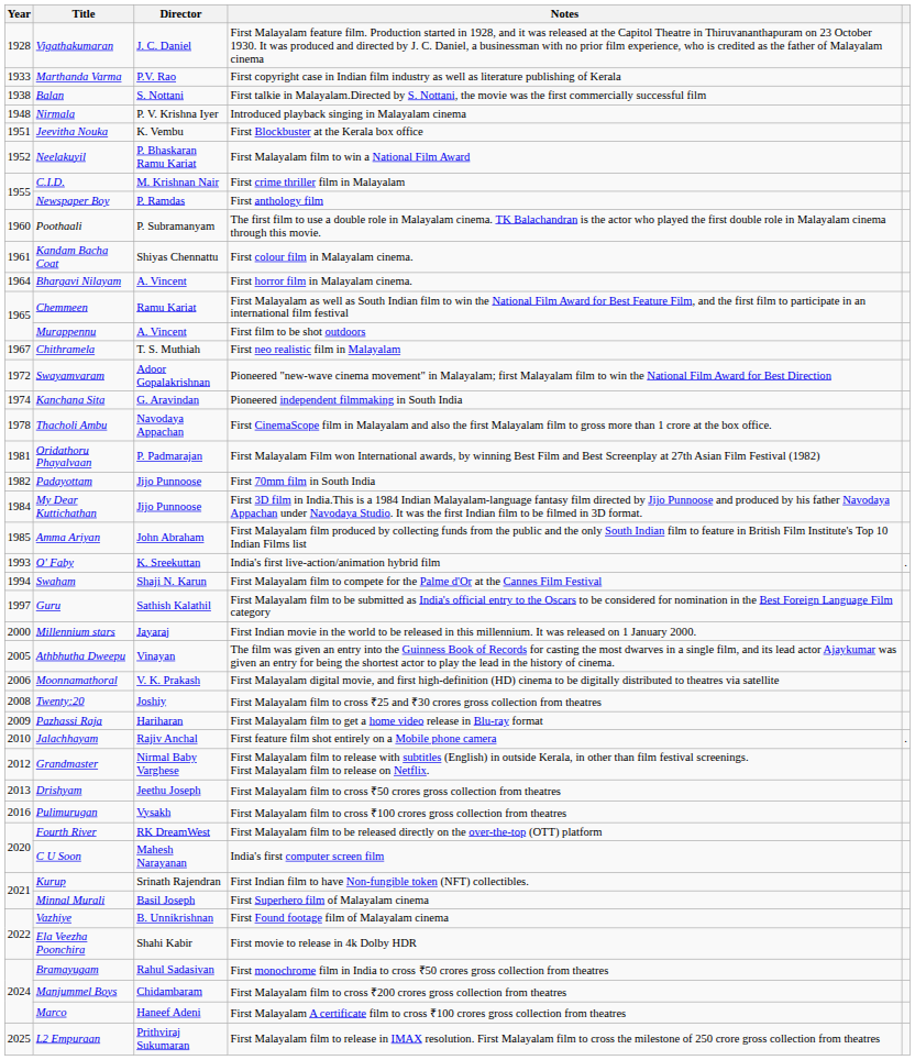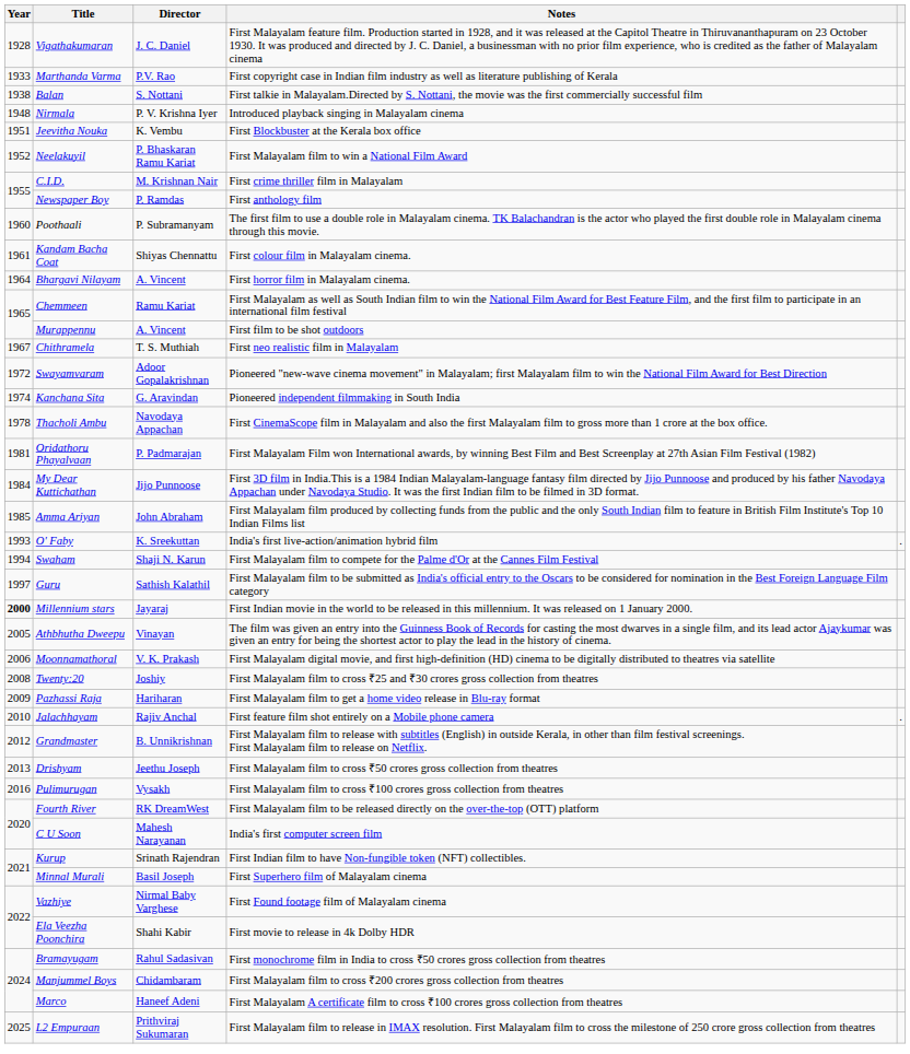 <table class="wikitable">
 <tr>
 <th>Year</th>
 <th>Title</th>
 <th>Director</th>
 <th>Notes</th>
 <th></th>
 </tr>
 <tr>
 <td>1928</td>
 <td><em><a href='#'>Vigathakumaran</a></em></td>
 <td><a href='#'>J. C. Daniel</a></td>
 <td>First Malayalam feature film. Production started in 1928, and it was released at the Capitol Theatre in Thiruvananthapuram on 23 October 1930. It was produced and directed by J. C. Daniel, a businessman with no prior film experience, who is credited as the father of Malayalam cinema</td>
 <td></td>
 </tr>
 <tr>
 <td>1933</td>
 <td><em><a href='#'>Marthanda Varma</a></em></td>
 <td><a href='#'>P.V. Rao</a></td>
 <td>First copyright case in Indian film industry as well as literature publishing of Kerala</td>
 <td></td>
 </tr>
 <tr>
 <td>1938</td>
 <td><em><a href='#'>Balan</a></em></td>
 <td><a href='#'>S. Nottani</a></td>
 <td>First talkie in Malayalam.Directed by <a href='#'>S. Nottani</a>, the movie was the first commercially successful film</td>
 <td></td>
 </tr>
 <tr>
 <td>1948</td>
 <td><em><a href='#'>Nirmala</a></em></td>
 <td>P. V. Krishna Iyer</td>
 <td>Introduced playback singing in Malayalam cinema</td>
 <td></td>
 </tr>
 <tr>
 <td>1951</td>
 <td><em><a href='#'>Jeevitha Nouka</a></em></td>
 <td>K. Vembu</td>
 <td>First <a href='#'>Blockbuster</a> at the Kerala box office</td>
 <td></td>
 </tr>
 <tr>
 <td>1952</td>
 <td><em><a href='#'>Neelakuyil</a></em></td>
 <td><a href='#'>P. Bhaskaran</a><br><a href='#'>Ramu Kariat</a></td>
 <td>First Malayalam film to win a <a href='#'>National Film Award</a></td>
 <td></td>
 </tr>
 <tr>
 <td rowspan="2">1955</td>
 <td><em><a href='#'>C.I.D.</a></em></td>
 <td><a href='#'>M. Krishnan Nair</a></td>
 <td>First <a href='#'>crime thriller</a> film in Malayalam</td>
 <td></td>
 </tr>
 <tr>
 <td><em><a href='#'>Newspaper Boy</a></em></td>
 <td><a href='#'>P. Ramdas</a></td>
 <td>First <a href='#'>anthology film</a></td>
 <td></td>
 </tr>
 <tr>
 <td>1960</td>
 <td><em>Poothaali</em></td>
 <td>P. Subramanyam</td>
 <td>The first film to use a double role in Malayalam cinema. <a href='#'>TK Balachandran</a> is the actor who played the first double role in Malayalam cinema through this movie.</td>
 <td></td>
 </tr>
 <tr>
 <td>1961</td>
 <td><em><a href='#'>Kandam Bacha Coat</a></em></td>
 <td>Shiyas Chennattu</td>
 <td>First <a href='#'>colour film</a> in Malayalam cinema.</td>
 <td></td>
 </tr>
 <tr>
 <td>1964</td>
 <td><em><a href='#'>Bhargavi Nilayam</a></em></td>
 <td><a href='#'>A. Vincent</a></td>
 <td>First <a href='#'>horror film</a> in Malayalam cinema.</td>
 <td></td>
 </tr>
 <tr>
 <td rowspan="2">1965</td>
 <td><em><a href='#'>Chemmeen</a></em></td>
 <td><a href='#'>Ramu Kariat</a></td>
 <td>First Malayalam as well as South Indian film to win the <a href='#'>National Film Award for Best Feature Film</a>, and the first film to participate in an international film festival</td>
 <td></td>
 </tr>
 <tr>
 <td><em><a href='#'>Murappennu</a></em></td>
 <td><a href='#'>A. Vincent</a></td>
 <td>First film to be shot <a href='#'>outdoors</a></td>
 <td></td>
 </tr>
 <tr>
 <td>1967</td>
 <td><em><a href='#'>Chithramela</a></em></td>
 <td>T. S. Muthiah</td>
 <td>First <a href='#'>neo realistic</a> film in <a href='#'>Malayalam</a></td>
 <td></td>
 </tr>
 <tr>
 <td>1972</td>
 <td><em><a href='#'>Swayamvaram</a></em></td>
 <td><a href='#'>Adoor Gopalakrishnan</a></td>
 <td>Pioneered "new-wave cinema movement" in Malayalam; first Malayalam film to win the <a href='#'>National Film Award for Best Direction</a></td>
 <td></td>
 </tr>
 <tr>
 <td>1974</td>
 <td><em><a href='#'>Kanchana Sita</a></em></td>
 <td><a href='#'>G. Aravindan</a></td>
 <td>Pioneered <a href='#'>independent filmmaking</a> in South India</td>
 <td></td>
 </tr>
 <tr>
 <td>1978</td>
 <td><em><a href='#'>Thacholi Ambu</a></em></td>
 <td><a href='#'>Navodaya Appachan</a></td>
 <td>First <a href='#'>CinemaScope</a> film in Malayalam and also the first Malayalam film to gross more than 1 crore at the box office.</td>
 <td></td>
 </tr>
 <tr>
 <td>1981</td>
 <td><em><a href='#'>Oridathoru Phayalvaan</a></em></td>
 <td><a href='#'>P. Padmarajan</a></td>
 <td>First Malayalam Film won International awards, by winning Best Film and Best Screenplay at 27th Asian Film Festival (1982)</td>
 <td></td>
 </tr>
 <tr>
-<td>1982</td>
-<td><em><a href='#'>Padayottam</a></em></td>
-<td><a href='#'>Jijo Punnoose</a></td>
-<td>First <a href='#'>70mm film</a> in South India</td>
-<td></td>
-</tr>
-<tr>
 <td>1984</td>
 <td><em><a href='#'>My Dear Kuttichathan</a></em></td>
 <td><a href='#'>Jijo Punnoose</a></td>
 <td>First <a href='#'>3D film</a> in India.This is a 1984 Indian Malayalam-language fantasy film directed by <a href='#'>Jijo Punnoose</a> and produced by his father <a href='#'>Navodaya Appachan</a> under <a href='#'>Navodaya Studio</a>. It was the first Indian film to be filmed in 3D format.</td>
 <td></td>
 </tr>
 <tr>
 <td>1985</td>
 <td><em><a href='#'>Amma Ariyan</a></em></td>
 <td><a href='#'>John Abraham</a></td>
 <td>First Malayalam film produced by collecting funds from the public and the only <a href='#'>South Indian</a> film to feature in British Film Institute's Top 10 Indian Films list</td>
 <td></td>
 </tr>
 <tr>
 <td>1993</td>
 <td><em><a href='#'>O' Faby</a></em></td>
 <td><a href='#'>K. Sreekuttan</a></td>
 <td>India's first live-action/animation hybrid film</td>
 <td>.</td>
 </tr>
 <tr>
 <td>1994</td>
 <td><em><a href='#'>Swaham</a></em></td>
 <td><a href='#'>Shaji N. Karun</a></td>
 <td>First Malayalam film to compete for the <a href='#'>Palme d'Or</a> at the <a href='#'>Cannes Film Festival</a></td>
 <td></td>
 </tr>
 <tr>
 <td>1997</td>
 <td><em><a href='#'>Guru</a></em></td>
 <td><a href='#'>Sathish Kalathil</a></td>
 <td>First Malayalam film to be submitted as <a href='#'>India's official entry to the Oscars</a> to be considered for nomination in the <a href='#'>Best Foreign Language Film</a> category</td>
 <td></td>
 </tr>
 <tr>
-<td>2000</td>
+<td><strong>2000</strong></td>
 <td><em><a href='#'>Millennium stars</a></em></td>
 <td><a href='#'>Jayaraj</a></td>
 <td>First Indian movie in the world to be released in this millennium. It was released on 1 January 2000.</td>
 <td></td>
 </tr>
 <tr>
 <td>2005</td>
 <td><em><a href='#'>Athbhutha Dweepu</a></em></td>
 <td><a href='#'>Vinayan</a></td>
 <td>The film was given an entry into the <a href='#'>Guinness Book of Records</a> for casting the most dwarves in a single film, and its lead actor <a href='#'>Ajaykumar</a> was given an entry for being the shortest actor to play the lead in the history of cinema.</td>
 <td></td>
 </tr>
 <tr>
 <td>2006</td>
 <td><em><a href='#'>Moonnamathoral</a></em></td>
 <td><a href='#'>V. K. Prakash</a></td>
 <td>First Malayalam digital movie, and first high-definition (HD) cinema to be digitally distributed to theatres via satellite</td>
 <td></td>
 </tr>
 <tr>
 <td>2008</td>
 <td><em><a href='#'>Twenty:20</a></em></td>
 <td><a href='#'>Joshiy</a></td>
 <td>First Malayalam film to cross ₹25 and ₹30 crores gross collection from theatres</td>
 <td></td>
 </tr>
 <tr>
 <td>2009</td>
 <td><em><a href='#'>Pazhassi Raja</a></em></td>
 <td><a href='#'>Hariharan</a></td>
 <td>First Malayalam film to get a <a href='#'>home video</a> release in <a href='#'>Blu-ray</a> format</td>
 <td></td>
 </tr>
 <tr>
 <td>2010</td>
 <td><em><a href='#'>Jalachhayam</a></em></td>
 <td><a href='#'>Rajiv Anchal</a></td>
 <td>First feature film shot entirely on a <a href='#'>Mobile phone camera</a></td>
 <td>.</td>
 </tr>
 <tr>
 <td>2012</td>
 <td><em><a href='#'>Grandmaster</a></em></td>
-<td><a href='#'>Nirmal Baby Varghese</a></td>
+<td><a href='#'>B. Unnikrishnan</a></td>
 <td>First Malayalam film to release with <a href='#'>subtitles</a> (English) in outside Kerala, in other than film festival screenings.<br>First Malayalam film to release on <a href='#'>Netflix</a>.</td>
 <td></td>
 </tr>
 <tr>
 <td>2013</td>
 <td><em><a href='#'>Drishyam</a></em></td>
 <td><a href='#'>Jeethu Joseph</a></td>
 <td>First Malayalam film to cross ₹50 crores gross collection from theatres</td>
 <td></td>
 </tr>
 <tr>
 <td>2016</td>
 <td><em><a href='#'>Pulimurugan</a></em></td>
 <td><a href='#'>Vysakh</a></td>
 <td>First Malayalam film to cross ₹100 crores gross collection from theatres</td>
 <td></td>
 </tr>
 <tr>
 <td rowspan=2>2020</td>
 <td><em><a href='#'>Fourth River</a></em></td>
 <td><a href='#'>RK DreamWest</a></td>
 <td>First Malayalam film to be released directly on the <a href='#'>over-the-top</a> (OTT) platform</td>
 <td></td>
 </tr>
 <tr>
 <td><em><a href='#'>C U Soon</a></em></td>
 <td><a href='#'>Mahesh Narayanan</a></td>
 <td>India's first <a href='#'>computer screen film</a></td>
 <td></td>
 </tr>
 <tr>
 <td rowspan=2>2021</td>
 <td><em><a href='#'>Kurup</a></em></td>
 <td>Srinath Rajendran</td>
 <td>First Indian film to have <a href='#'>Non-fungible token</a> (NFT) collectibles.</td>
 <td></td>
 </tr>
 <tr>
 <td><em><a href='#'>Minnal Murali</a></em></td>
 <td><a href='#'>Basil Joseph</a></td>
 <td>First <a href='#'>Superhero film</a> of Malayalam cinema</td>
 <td></td>
 </tr>
 <tr>
 <td rowspan=2>2022</td>
 <td><em><a href='#'>Vazhiye</a></em></td>
-<td><a href='#'>B. Unnikrishnan</a></td>
+<td><a href='#'>Nirmal Baby Varghese</a></td>
 <td>First <a href='#'>Found footage</a> film of Malayalam cinema</td>
 <td></td>
 </tr>
 <tr>
 <td><em><a href='#'>Ela Veezha Poonchira</a></em></td>
 <td>Shahi Kabir</td>
 <td>First movie to release in 4k Dolby HDR </td>
 <td></td>
 </tr>
 <tr>
 <td rowspan=3>2024</td>
 <td><em><a href='#'>Bramayugam</a></em></td>
 <td><a href='#'>Rahul Sadasivan</a></td>
 <td>First <a href='#'>monochrome</a> film in India to cross ₹50 crores gross collection from theatres</td>
 <td></td>
 </tr>
 <tr>
 <td><em><a href='#'>Manjummel Boys</a></em></td>
 <td><a href='#'>Chidambaram</a></td>
 <td>First Malayalam film to cross ₹200 crores gross collection from theatres</td>
 <td></td>
 </tr>
 <tr>
 <td><em><a href='#'>Marco</a></em></td>
 <td><a href='#'>Haneef Adeni</a></td>
 <td>First Malayalam <a href='#'>A certificate</a> film to cross ₹100 crores gross collection from theatres</td>
 <td></td>
 </tr>
 <tr>
 <td>2025</td>
 <td><em><a href='#'>L2 Empuraan</a></em></td>
 <td><a href='#'>Prithviraj Sukumaran</a></td>
 <td>First Malayalam film to release in <a href='#'>IMAX</a> resolution. First Malayalam film to cross the milestone of 250 crore gross collection from theatres</td>
 <td></td>
 </tr>
 </table>
